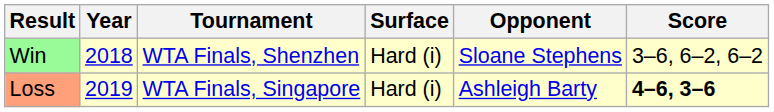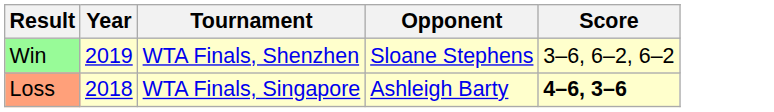 <table class="sortable wikitable">
 <tr>
 <th>Result</th>
 <th>Year</th>
 <th>Tournament</th>
-<th>Surface</th>
 <th>Opponent</th>
 <th class="unsortable">Score</th>
 </tr>
 <tr bgcolor=ffffcc>
 <td bgcolor=98FB98>Win</td>
-<td><a href='#'>2018</a></td>
+<td><a href='#'>2019</a></td>
 <td><a href='#'>WTA Finals, Shenzhen</a></td>
-<td>Hard (i)</td>
 <td> <a href='#'>Sloane Stephens</a></td>
 <td>3–6, 6–2, 6–2</td>
 </tr>
 <tr bgcolor=ffffcc>
 <td bgcolor=ffa07a>Loss</td>
-<td><a href='#'>2019</a></td>
+<td><a href='#'>2018</a></td>
 <td><a href='#'>WTA Finals, Singapore</a></td>
-<td>Hard (i)</td>
 <td> <a href='#'>Ashleigh Barty</a></td>
 <td><strong>4–6, 3–6</strong></td>
 </tr>
 </table>
